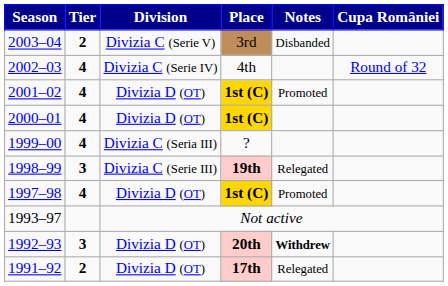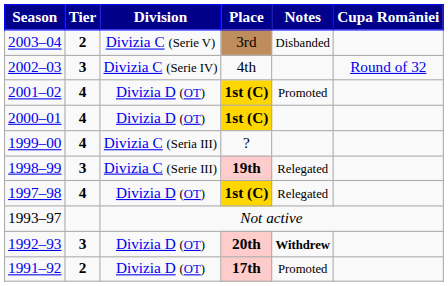 <table class="wikitable" style="text-align:center; font-size:90%">
 <tr>
 <th style="background:#00008b;color:#FFFFFF;border:1px solid #0000FF;">Season</th>
 <th style="background:#00008b;color:#FFFFFF;border:1px solid #0000FF;">Tier</th>
 <th style="background:#00008b;color:#FFFFFF;border:1px solid #0000FF;">Division</th>
 <th style="background:#00008b;color:#FFFFFF;border:1px solid #0000FF;">Place</th>
 <th style="background:#00008b;color:#FFFFFF;border:1px solid #0000FF;">Notes</th>
 <th style="background:#00008b;color:#FFFFFF;border:1px solid #0000FF;">Cupa României</th>
 </tr>
 <tr>
 <td><a href='#'>2003–04</a></td>
 <td><strong>2</strong></td>
 <td><a href='#'>Divizia C</a> <small>(Serie V)</small></td>
 <td align=center bgcolor=#BF8D5B>3rd</td>
 <td><small>Disbanded</small></td>
 <td></td>
 </tr>
 <tr>
 <td><a href='#'>2002–03</a></td>
-<td><strong>4</strong></td>
+<td><strong>3</strong></td>
 <td><a href='#'>Divizia C</a> <small>(Serie IV)</small></td>
 <td>4th</td>
 <td></td>
 <td><a href='#'>Round of 32</a></td>
 </tr>
 <tr>
 <td><a href='#'>2001–02</a></td>
 <td><strong>4</strong></td>
 <td><a href='#'>Divizia D</a> <small>(<a href='#'>OT</a>)</small></td>
 <td align=center bgcolor=gold><strong>1st (C)</strong></td>
 <td><small>Promoted</small></td>
 <td></td>
 </tr>
 <tr>
 <td><a href='#'>2000–01</a></td>
 <td><strong>4</strong></td>
 <td><a href='#'>Divizia D</a> <small>(<a href='#'>OT</a>)</small></td>
 <td align=center bgcolor=gold><strong>1st (C)</strong></td>
 <td></td>
 <td></td>
 </tr>
 <tr>
 <td><a href='#'>1999–00</a></td>
 <td><strong>4</strong></td>
 <td><a href='#'>Divizia C</a> <small>(Seria III)</small></td>
 <td>?</td>
 <td></td>
 <td></td>
 </tr>
 <tr>
 <td><a href='#'>1998–99</a></td>
 <td><strong>3</strong></td>
 <td><a href='#'>Divizia C</a> <small>(Serie III)</small></td>
 <td align=center bgcolor=#FFCCCC><strong>19th</strong></td>
 <td><small>Relegated</small></td>
 <td></td>
 </tr>
 <tr>
 <td><a href='#'>1997–98</a></td>
 <td><strong>4</strong></td>
 <td><a href='#'>Divizia D</a> <small>(<a href='#'>OT</a>)</small></td>
 <td align=center bgcolor=gold><strong>1st (C)</strong></td>
-<td><small>Promoted</small></td>
+<td><small>Relegated</small></td>
 <td></td>
 </tr>
 <tr>
 <td>1993–97</td>
 <td></td>
 <td align=center colspan=6><em>Not active</em></td>
 </tr>
 <tr>
 <td><a href='#'>1992–93</a></td>
 <td><strong>3</strong></td>
 <td><a href='#'>Divizia D</a> <small>(<a href='#'>OT</a>)</small></td>
 <td align=center bgcolor=#FFCCCC><strong>20th</strong></td>
 <td><strong><small>Withdrew</small></strong></td>
 <td></td>
 </tr>
 <tr>
 <td><a href='#'>1991–92</a></td>
 <td><strong>2</strong></td>
 <td><a href='#'>Divizia D</a> <small>(<a href='#'>OT</a>)</small></td>
 <td align=center bgcolor=#FFCCCC><strong>17th</strong></td>
-<td><small>Relegated</small></td>
+<td><small>Promoted</small></td>
 <td></td>
 </tr>
 </table>
